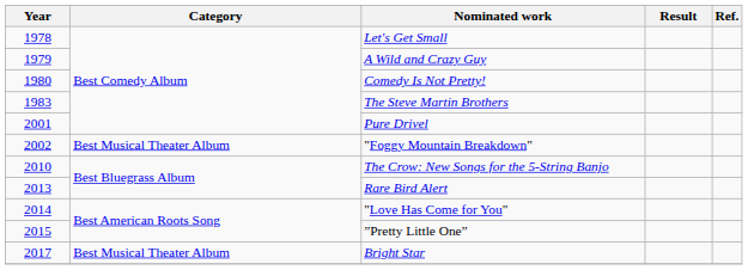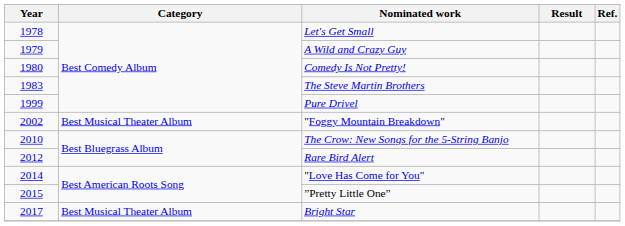 <table class=wikitable>
 <tr>
 <th scope="col" style="width:5em;">Year</th>
 <th scope="col" style="width:26em;">Category</th>
 <th scope="col" style="width:25em;">Nominated work</th>
 <th scope="col" style="width:5em;">Result</th>
 <th>Ref.</th>
 </tr>
 <tr>
 <td style="text-align:center;"><a href='#'>1978</a></td>
 <td rowspan="5"><a href='#'>Best Comedy Album</a></td>
 <td><em><a href='#'>Let's Get Small</a></em></td>
 <td></td>
 <td style="text-align:center;"></td>
 </tr>
 <tr>
 <td style="text-align:center;"><a href='#'>1979</a></td>
 <td><em><a href='#'>A Wild and Crazy Guy</a></em></td>
 <td></td>
 <td style="text-align:center;"></td>
 </tr>
 <tr>
 <td style="text-align:center;"><a href='#'>1980</a></td>
 <td><em><a href='#'>Comedy Is Not Pretty!</a></em></td>
 <td></td>
 <td style="text-align:center;"></td>
 </tr>
 <tr>
 <td style="text-align:center;"><a href='#'>1983</a></td>
 <td><em><a href='#'>The Steve Martin Brothers</a></em></td>
 <td></td>
 <td style="text-align:center;"></td>
 </tr>
 <tr>
-<td style="text-align:center;"><a href='#'>2001</a></td>
+<td style="text-align:center;"><a href='#'>1999</a></td>
 <td><em><a href='#'>Pure Drivel</a></em></td>
 <td></td>
 <td style="text-align:center;"></td>
 </tr>
 <tr>
 <td style="text-align:center;"><a href='#'>2002</a></td>
 <td><a href='#'>Best Musical Theater Album</a></td>
 <td>"<a href='#'>Foggy Mountain Breakdown</a>"</td>
 <td></td>
 <td style="text-align:center;"></td>
 </tr>
 <tr>
 <td style="text-align:center;"><a href='#'>2010</a></td>
 <td rowspan="2"><a href='#'>Best Bluegrass Album</a></td>
 <td><em><a href='#'>The Crow: New Songs for the 5-String Banjo</a></em></td>
 <td></td>
 <td style="text-align:center;"></td>
 </tr>
 <tr>
-<td style="text-align:center;"><a href='#'>2013</a></td>
+<td style="text-align:center;"><a href='#'>2012</a></td>
 <td><em><a href='#'>Rare Bird Alert</a></em></td>
 <td></td>
 <td style="text-align:center;"></td>
 </tr>
 <tr>
 <td style="text-align:center;"><a href='#'>2014</a></td>
 <td rowspan="2"><a href='#'>Best American Roots Song</a></td>
 <td>"<a href='#'>Love Has Come for You</a>"</td>
 <td></td>
 <td style="text-align:center;"></td>
 </tr>
 <tr>
 <td style="text-align:center;"><a href='#'>2015</a></td>
 <td>”Pretty Little One”</td>
 <td></td>
 <td style="text-align:center;"></td>
 </tr>
 <tr>
 <td style="text-align:center;"><a href='#'>2017</a></td>
 <td><a href='#'>Best Musical Theater Album</a></td>
 <td><em><a href='#'>Bright Star</a></em></td>
 <td></td>
 <td style="text-align:center;"></td>
 </tr>
 <tr>
 </tr>
 </table>
